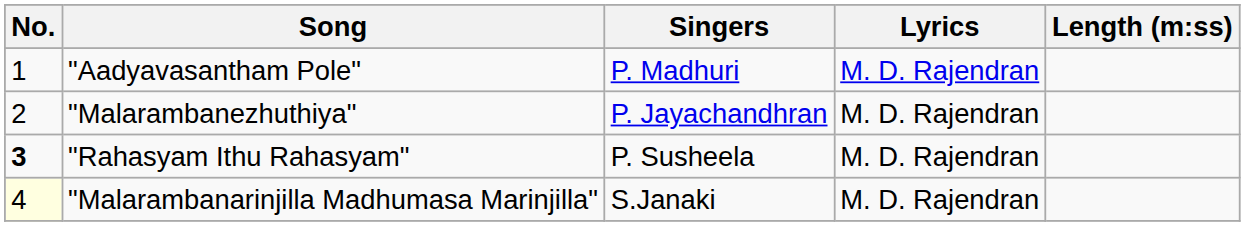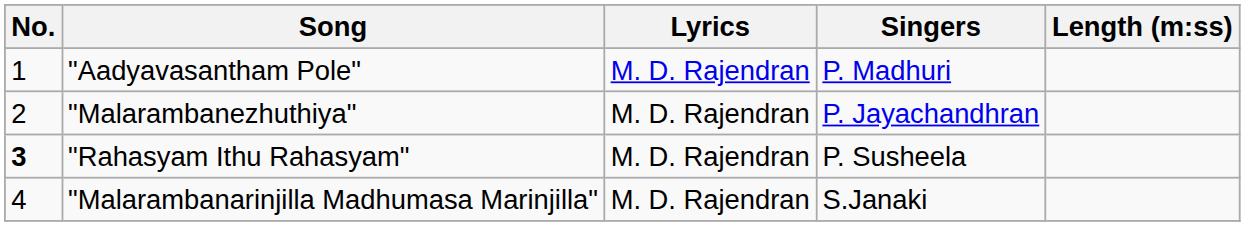 <table class="wikitable" style="font-size:95%;">
 <tr>
 <th>No.</th>
 <th>Song</th>
+<th>Lyrics</th>
 <th>Singers</th>
-<th>Lyrics</th>
 <th>Length (m:ss)</th>
 </tr>
 <tr>
 <td>1</td>
 <td>"Aadyavasantham Pole"</td>
+<td><a href='#'>M. D. Rajendran</a></td>
 <td><a href='#'>P. Madhuri</a></td>
-<td><a href='#'>M. D. Rajendran</a></td>
 <td></td>
 </tr>
 <tr>
 <td>2</td>
 <td>"Malarambanezhuthiya"</td>
+<td>M. D. Rajendran</td>
 <td><a href='#'>P. Jayachandhran</a></td>
-<td>M. D. Rajendran</td>
 <td></td>
 </tr>
 <tr>
 <td><strong>3</strong></td>
 <td>"Rahasyam Ithu Rahasyam"</td>
+<td>M. D. Rajendran</td>
 <td>P. Susheela</td>
-<td>M. D. Rajendran</td>
 <td></td>
 </tr>
 <tr>
-<td style="background: lightyellow;">4</td>
+<td>4</td>
 <td>"Malarambanarinjilla Madhumasa Marinjilla"</td>
+<td>M. D. Rajendran</td>
 <td>S.Janaki</td>
-<td>M. D. Rajendran</td>
 <td></td>
 </tr>
 </table>
